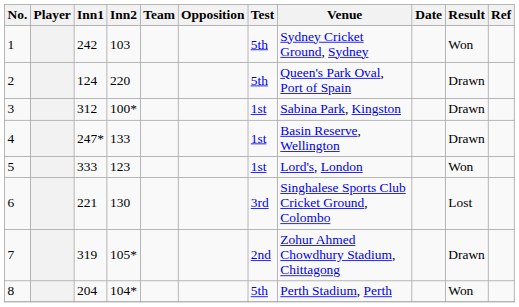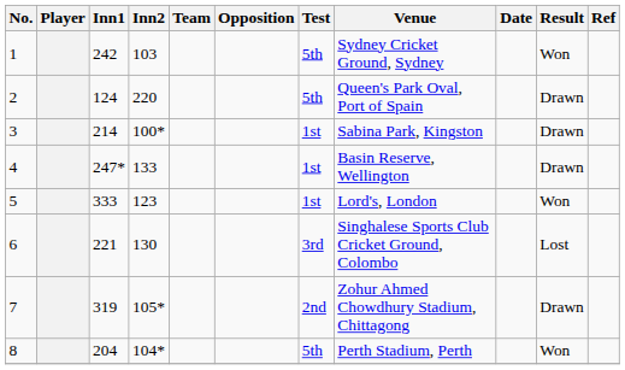 <table class="wikitable sortable plainrowheaders">
 <tr>
 <th scope="col">No.</th>
 <th scope="col">Player</th>
 <th scope="col">Inn1</th>
 <th scope="col">Inn2</th>
 <th scope="col">Team</th>
 <th scope="col">Opposition</th>
 <th scope="col">Test</th>
 <th scope="col">Venue</th>
 <th scope="col">Date</th>
 <th scope="col">Result</th>
 <th scope="col" class="unsortable">Ref</th>
 </tr>
 <tr>
 <td>1</td>
 <th scope="row" style="text-align:left;"></th>
 <td>242</td>
 <td>103</td>
 <td></td>
 <td></td>
 <td><a href='#'>5th</a></td>
 <td> <a href='#'>Sydney Cricket Ground</a>, <a href='#'>Sydney</a></td>
 <td></td>
 <td>Won</td>
 <td></td>
 </tr>
 <tr>
 <td>2</td>
 <th scope="row" style="text-align:left;"></th>
 <td>124</td>
 <td>220</td>
 <td></td>
 <td></td>
 <td><a href='#'>5th</a></td>
 <td> <a href='#'>Queen's Park Oval</a>, <a href='#'>Port of Spain</a></td>
 <td></td>
 <td>Drawn</td>
 <td></td>
 </tr>
 <tr>
 <td>3</td>
 <th scope="row" style="text-align:left;"></th>
-<td>312</td>
+<td>214</td>
 <td>100*</td>
 <td></td>
 <td></td>
 <td><a href='#'>1st</a></td>
 <td> <a href='#'>Sabina Park</a>, <a href='#'>Kingston</a></td>
 <td></td>
 <td>Drawn</td>
 <td></td>
 </tr>
 <tr>
 <td>4</td>
 <th scope="row" style="text-align:left;"></th>
 <td>247*</td>
 <td>133</td>
 <td></td>
 <td></td>
 <td><a href='#'>1st</a></td>
 <td> <a href='#'>Basin Reserve</a>, <a href='#'>Wellington</a></td>
 <td></td>
 <td>Drawn</td>
 <td></td>
 </tr>
 <tr>
 <td>5</td>
 <th scope="row" style="text-align:left;"></th>
 <td>333</td>
 <td>123</td>
 <td></td>
 <td></td>
 <td><a href='#'>1st</a></td>
 <td> <a href='#'>Lord's</a>, <a href='#'>London</a></td>
 <td></td>
 <td>Won</td>
 <td></td>
 </tr>
 <tr>
 <td>6</td>
 <th scope="row" style="text-align:left;"></th>
 <td>221</td>
 <td>130</td>
 <td></td>
 <td></td>
 <td><a href='#'>3rd</a></td>
 <td> <a href='#'>Singhalese Sports Club Cricket Ground</a>, <a href='#'>Colombo</a></td>
 <td></td>
 <td>Lost</td>
 <td></td>
 </tr>
 <tr>
 <td>7</td>
 <th scope="row" style="text-align:left;"></th>
 <td>319</td>
 <td>105*</td>
 <td></td>
 <td></td>
 <td><a href='#'>2nd</a></td>
 <td> <a href='#'>Zohur Ahmed Chowdhury Stadium</a>, <a href='#'>Chittagong</a></td>
 <td></td>
 <td>Drawn</td>
 <td></td>
 </tr>
 <tr>
 <td>8</td>
 <th scope="row" style="text-align:left;"></th>
 <td>204</td>
 <td>104*</td>
 <td></td>
 <td></td>
 <td><a href='#'>5th</a></td>
 <td> <a href='#'>Perth Stadium</a>, <a href='#'>Perth</a></td>
 <td></td>
 <td>Won</td>
 <td></td>
 </tr>
 <tr>
 </tr>
 </table>
